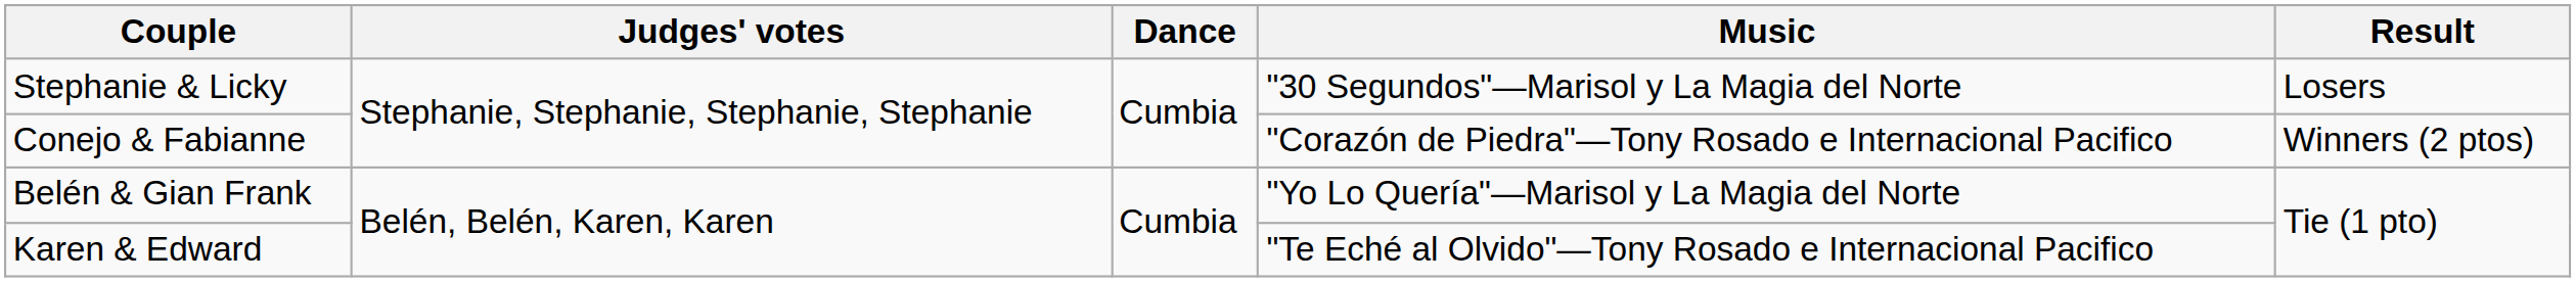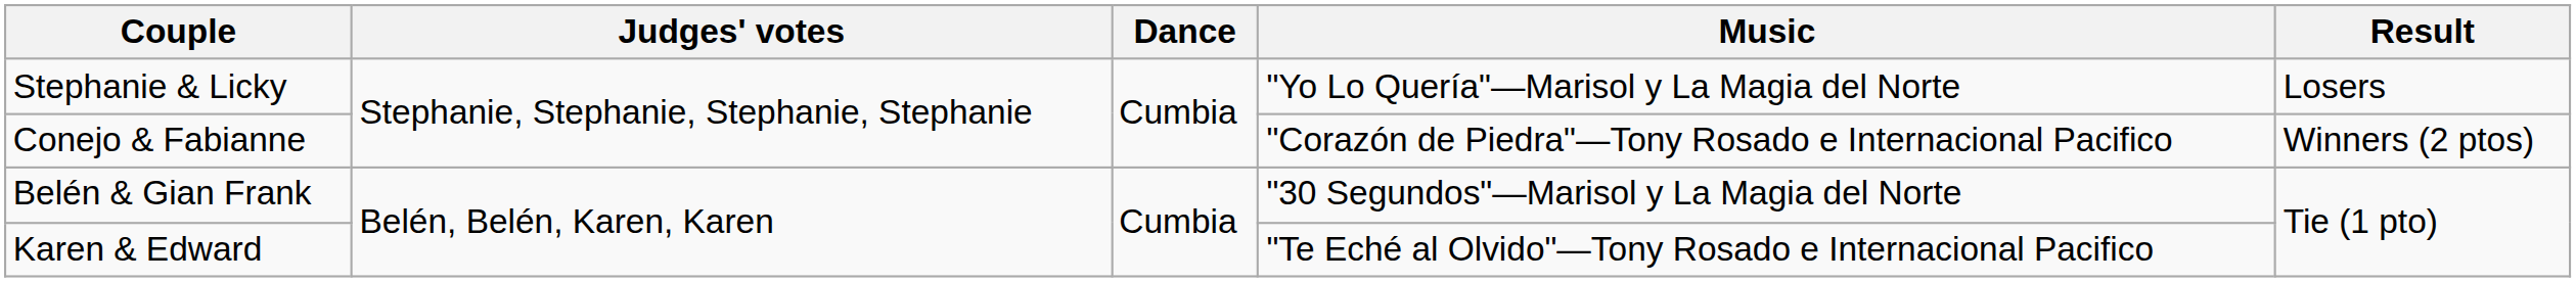 <table class="wikitable sortable" style="width: 95%;">
 <tr>
 <th>Couple</th>
 <th>Judges' votes</th>
 <th>Dance</th>
 <th>Music</th>
 <th>Result</th>
 </tr>
 <tr>
 <td>Stephanie & Licky</td>
 <td rowspan=2>Stephanie, Stephanie, Stephanie, Stephanie</td>
 <td rowspan=2>Cumbia</td>
-<td>"30 Segundos"—Marisol y La Magia del Norte</td>
+<td>"Yo Lo Quería"—Marisol y La Magia del Norte</td>
 <td>Losers</td>
 </tr>
 <tr>
 <td>Conejo & Fabianne</td>
 <td>"Corazón de Piedra"—Tony Rosado e Internacional Pacifico</td>
 <td>Winners (2 ptos)</td>
 </tr>
 <tr>
 <td>Belén & Gian Frank</td>
 <td rowspan=2>Belén, Belén, Karen, Karen</td>
 <td rowspan=2>Cumbia</td>
-<td>"Yo Lo Quería"—Marisol y La Magia del Norte</td>
+<td>"30 Segundos"—Marisol y La Magia del Norte</td>
 <td rowspan=2>Tie (1 pto)</td>
 </tr>
 <tr>
 <td>Karen & Edward</td>
 <td>"Te Eché al Olvido"—Tony Rosado e Internacional Pacifico</td>
 </tr>
 </table>
